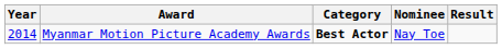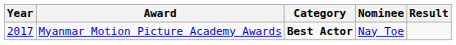 <table class="wikitable">
 <tr>
 <th>Year</th>
 <th>Award</th>
 <th>Category</th>
 <th>Nominee</th>
 <th>Result</th>
 </tr>
 <tr>
-<td><a href='#'>2014</a></td>
+<td><a href='#'>2017</a></td>
 <td><a href='#'>Myanmar Motion Picture Academy Awards</a></td>
 <td><strong>Best Actor</strong></td>
 <td><a href='#'>Nay Toe</a></td>
 <td></td>
 </tr>
 </table>
